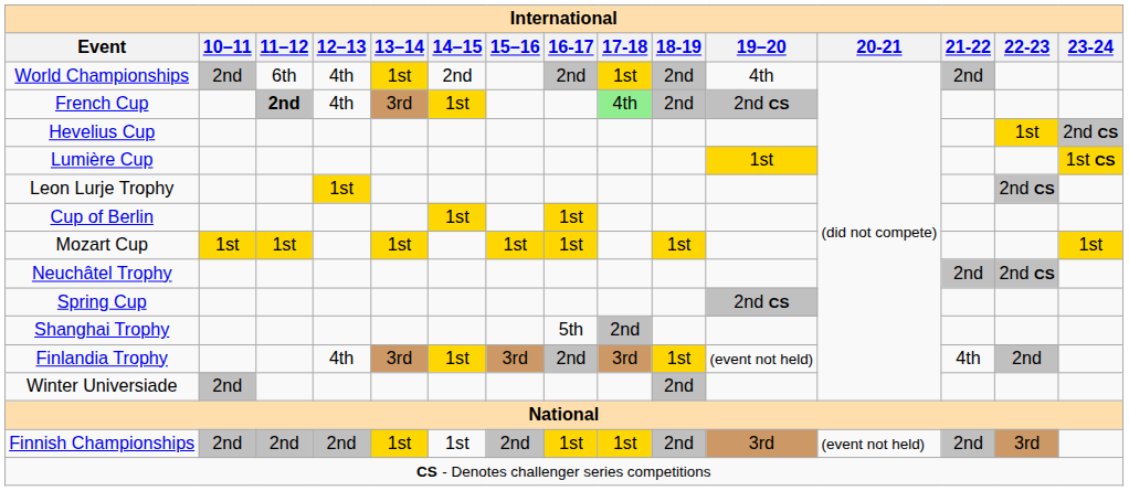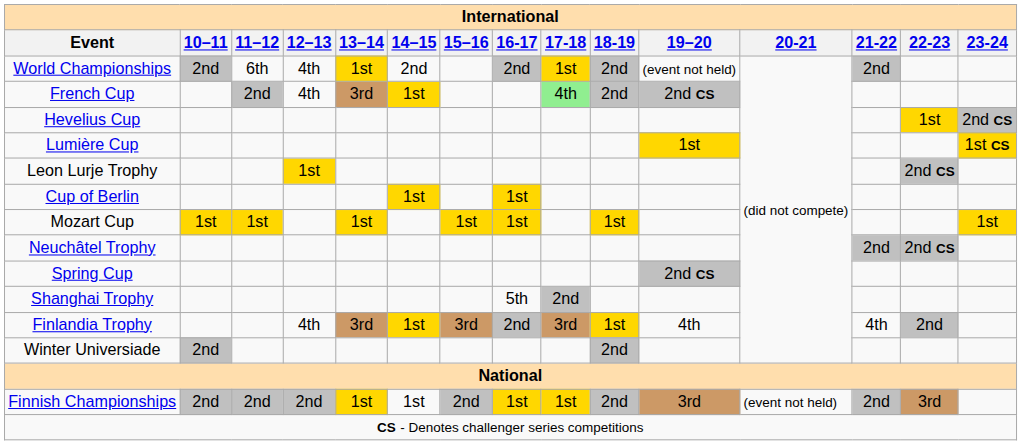 <table class="wikitable">
 <tr>
 <th colspan="16" style="background-color: #ffdead;" align="center"><strong>International</strong></th>
 </tr>
 <tr>
 <th>Event</th>
 <th><a href='#'>10–11</a></th>
 <th><a href='#'>11–12</a></th>
 <th><a href='#'>12–13</a></th>
 <th><a href='#'>13–14</a></th>
 <th><a href='#'>14–15</a></th>
 <th><a href='#'>15–16</a></th>
 <th><a href='#'>16-17</a></th>
 <th><a href='#'>17-18</a></th>
 <th><a href='#'>18-19</a></th>
 <th><a href='#'>19–20</a></th>
 <th><a href='#'>20-21</a></th>
 <th><a href='#'>21-22</a></th>
 <th><a href='#'>22-23</a></th>
 <th><a href='#'>23-24</a></th>
 </tr>
 <tr>
 <td align="center"><a href='#'>World Championships</a></td>
 <td align="center" bgcolor="silver">2nd</td>
 <td align="center">6th</td>
 <td align="center">4th</td>
 <td align="center" bgcolor="gold" 2013-14>1st</td>
 <td align="center" 2014-15>2nd</td>
 <td></td>
 <td align="center" bgcolor="silver">2nd</td>
 <td align="center" bgcolor="gold">1st</td>
 <td align="center" bgcolor="silver">2nd</td>
-<td align="center">4th</td>
+<td><small>(event not held)</small></td>
 <td rowspan="12"><small>(did not compete)</small></td>
 <td align="center" bgcolor="silver">2nd</td>
 <td></td>
 <td></td>
 </tr>
 <tr>
 <td align="center"><a href='#'>French Cup</a></td>
 <td align="center" 2010-11></td>
-<td align="center" bgcolor="silver" 2011-12><strong>2nd</strong></td>
+<td align="center" bgcolor="silver" 2011-12>2nd</td>
 <td align="center" 2012-13>4th</td>
 <td align="center" bgcolor="cc9966" 2013-14>3rd</td>
 <td align="center" bgcolor="gold" 2014-15>1st</td>
 <td></td>
 <td></td>
 <td align="center" style="background: lightgreen;">4th</td>
 <td align="center" bgcolor="silver">2nd</td>
 <td align="center" bgcolor="silver">2nd <strong><small>CS</small></strong></td>
 <td align="center"></td>
 <td></td>
 <td></td>
 </tr>
 <tr>
 <td align="center"><a href='#'>Hevelius Cup</a></td>
 <td></td>
 <td></td>
 <td></td>
 <td></td>
 <td></td>
 <td></td>
 <td></td>
 <td></td>
 <td></td>
 <td></td>
 <td></td>
 <td align="center" bgcolor="gold">1st</td>
 <td align="center" bgcolor="silver">2nd <small><strong>CS</strong></small></td>
 </tr>
 <tr>
 <td align="center"><a href='#'>Lumière Cup</a></td>
 <td></td>
 <td></td>
 <td></td>
 <td></td>
 <td></td>
 <td></td>
 <td></td>
 <td></td>
 <td></td>
 <td align="center" bgcolor="gold">1st</td>
 <td></td>
 <td></td>
 <td align="center" bgcolor="gold">1st <strong><small>CS</small></strong></td>
 </tr>
 <tr>
 <td align="center">Leon Lurje Trophy</td>
 <td align="center" 2010-11></td>
 <td align="center" 2011-12></td>
 <td align="center" bgcolor="gold" 2012-13>1st</td>
 <td align="center" 2013-14></td>
 <td align="center" 2014-15></td>
 <td></td>
 <td></td>
 <td></td>
 <td></td>
 <td></td>
 <td></td>
 <td align="center" bgcolor="silver">2nd <strong><small>CS</small></strong></td>
 <td></td>
 </tr>
 <tr>
 <td align="center"><a href='#'>Cup of Berlin</a></td>
 <td align="center" 2010-11></td>
 <td align="center" 2011-12></td>
 <td align="center" 2012-13></td>
 <td align="center" 2013-14></td>
 <td align="center" bgcolor="gold" 2014-15>1st</td>
 <td></td>
 <td align="center" bgcolor="gold">1st</td>
 <td></td>
 <td></td>
 <td></td>
 <td></td>
 <td></td>
 <td></td>
 </tr>
 <tr>
 <td align="center">Mozart Cup</td>
 <td align="center" bgcolor="gold" 2010-11>1st</td>
 <td align="center" bgcolor="gold" 2011-12>1st</td>
 <td align="center" 2012-13></td>
 <td align="center" bgcolor="gold" 2013-14>1st</td>
 <td align="center" 2014-15></td>
 <td align="center" bgcolor="gold">1st</td>
 <td align="center" bgcolor="gold">1st</td>
 <td></td>
 <td align="center" bgcolor="gold">1st</td>
 <td></td>
 <td></td>
 <td></td>
 <td align="center" bgcolor="gold">1st</td>
 </tr>
 <tr>
 <td align="center"><a href='#'>Neuchâtel Trophy</a></td>
 <td></td>
 <td></td>
 <td></td>
 <td></td>
 <td></td>
 <td></td>
 <td></td>
 <td></td>
 <td></td>
 <td></td>
 <td align="center" bgcolor="silver">2nd</td>
 <td align="center" bgcolor="silver">2nd <strong><small>CS</small></strong></td>
 <td></td>
 </tr>
 <tr>
 <td align="center"><a href='#'>Spring Cup</a></td>
 <td></td>
 <td></td>
 <td></td>
 <td></td>
 <td></td>
 <td></td>
 <td></td>
 <td></td>
 <td></td>
 <td align="center" bgcolor="silver">2nd <strong><small>CS</small></strong></td>
 <td></td>
 <td></td>
 <td></td>
 </tr>
 <tr>
 <td align="center"><a href='#'>Shanghai Trophy</a></td>
 <td></td>
 <td></td>
 <td></td>
 <td></td>
 <td></td>
 <td></td>
 <td align="center">5th</td>
 <td align="center" bgcolor="silver">2nd</td>
 <td></td>
 <td></td>
 <td></td>
 <td></td>
 <td></td>
 </tr>
 <tr>
 <td align="center"><a href='#'>Finlandia Trophy</a></td>
 <td align="center" 2010-11></td>
 <td align="center" 2011-12></td>
 <td align="center" 2012-13>4th</td>
 <td align="center" bgcolor="cc9966" 2013-14>3rd</td>
 <td align="center" bgcolor="gold" 2014-15>1st</td>
 <td align="center" bgcolor="cc9966">3rd</td>
 <td align="center" bgcolor="silver">2nd</td>
 <td align="center" bgcolor="cc9966">3rd</td>
 <td align="center" bgcolor="gold">1st</td>
-<td><small>(event not held)</small></td>
+<td align="center">4th</td>
 <td align="center">4th</td>
 <td align="center" bgcolor="silver">2nd</td>
 <td></td>
 </tr>
 <tr>
 <td align="center">Winter Universiade</td>
 <td align="center" bgcolor="silver" 2010-11>2nd</td>
 <td align="center" 2011-12></td>
 <td align="center" 2012-13></td>
 <td align="center" 2013-14></td>
 <td align="center" 2014-15></td>
 <td></td>
 <td></td>
 <td></td>
 <td align="center" bgcolor="silver">2nd</td>
 <td></td>
 <td></td>
 <td></td>
 <td></td>
 </tr>
 <tr>
 <th colspan="15" style="background-color: #ffdead; " align="center"><strong>National</strong></th>
 </tr>
 <tr>
 <td align="center"><a href='#'>Finnish Championships</a></td>
 <td align="center" bgcolor="silver" 2010-11>2nd</td>
 <td align="center" bgcolor="silver" 2011-12>2nd</td>
 <td align="center" bgcolor="silver" 2012-13>2nd</td>
 <td align="center" bgcolor="gold" 2013-14>1st</td>
 <td align="center" 2014-15>1st</td>
 <td align="center" bgcolor="silver">2nd</td>
 <td align="center" bgcolor="gold">1st</td>
 <td align="center" bgcolor="gold">1st</td>
 <td align="center" bgcolor="silver">2nd</td>
 <td align="center" bgcolor="cc9966">3rd</td>
 <td><small>(event not held)</small></td>
 <td align="center" bgcolor="silver">2nd</td>
 <td align="center" bgcolor="cc9966">3rd</td>
 <td></td>
 </tr>
 <tr>
 <td colspan="15" align="center"><strong><small>CS</small></strong> <small>- Denotes challenger series competitions</small></td>
 </tr>
 </table>
